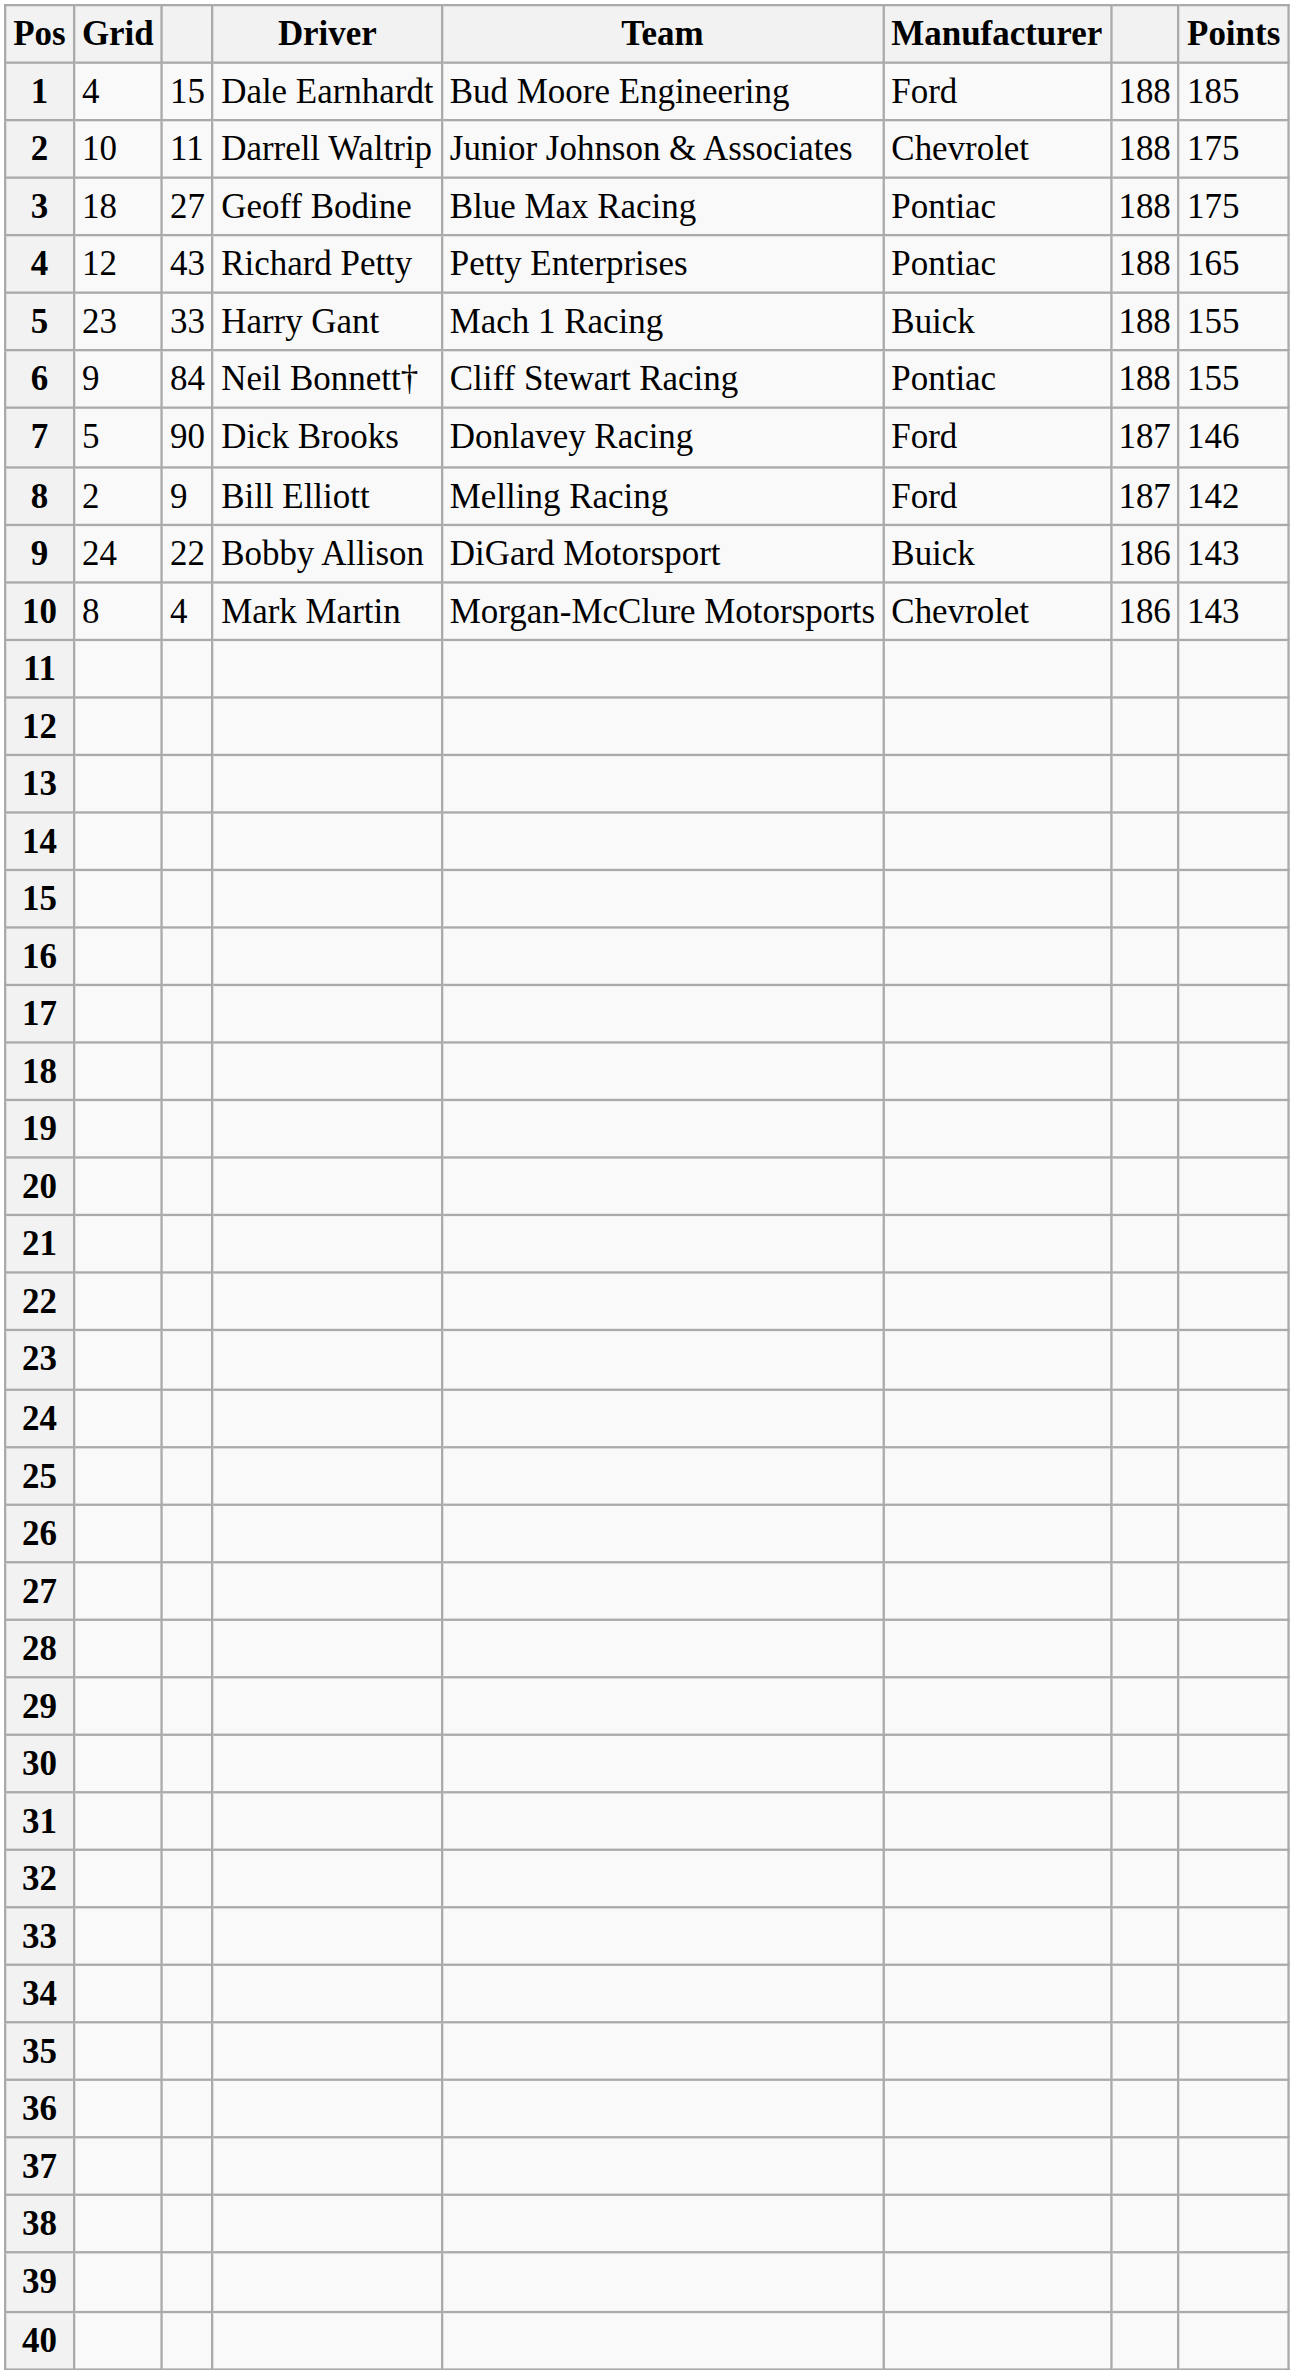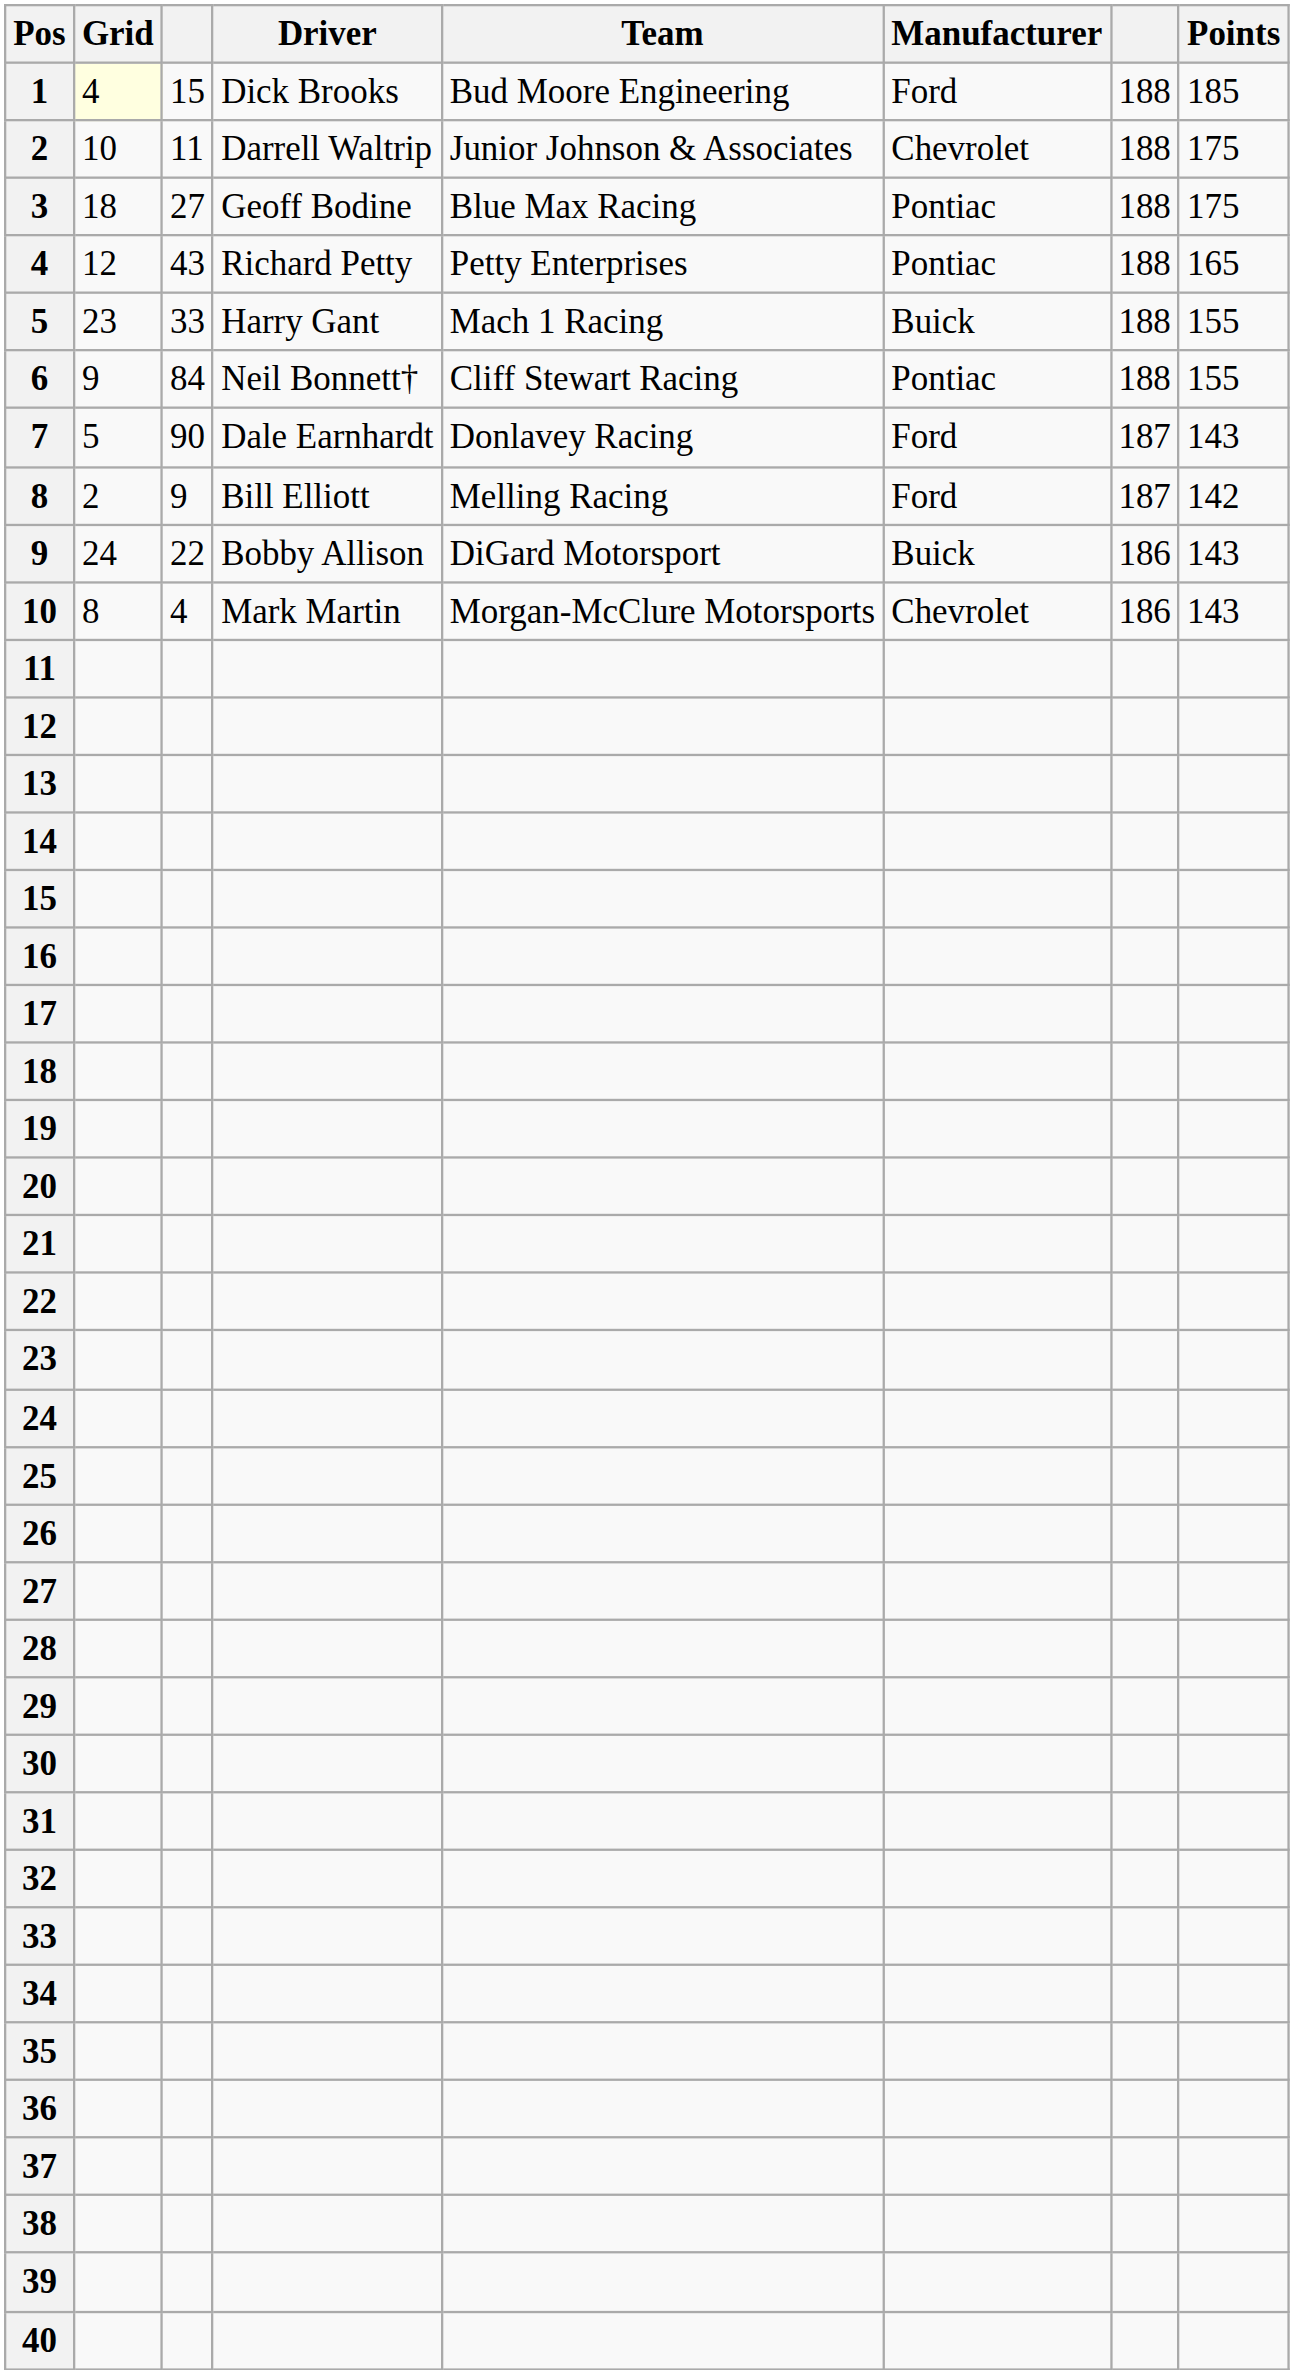 <table class="wikitable" style="font-size:95%">
 <tr>
 <th>Pos</th>
 <th>Grid</th>
 <th></th>
 <th>Driver</th>
 <th>Team</th>
 <th>Manufacturer</th>
 <th></th>
 <th>Points</th>
 </tr>
 <tr>
 <th>1</th>
-<td>4</td>
+<td style="background: lightyellow;">4</td>
 <td>15</td>
-<td>Dale Earnhardt</td>
+<td>Dick Brooks</td>
 <td>Bud Moore Engineering</td>
 <td>Ford</td>
 <td>188</td>
 <td>185</td>
 </tr>
 <tr>
 <th>2</th>
 <td>10</td>
 <td>11</td>
 <td>Darrell Waltrip</td>
 <td>Junior Johnson & Associates</td>
 <td>Chevrolet</td>
 <td>188</td>
 <td>175</td>
 </tr>
 <tr>
 <th>3</th>
 <td>18</td>
 <td>27</td>
 <td>Geoff Bodine</td>
 <td>Blue Max Racing</td>
 <td>Pontiac</td>
 <td>188</td>
 <td>175</td>
 </tr>
 <tr>
 <th>4</th>
 <td>12</td>
 <td>43</td>
 <td>Richard Petty</td>
 <td>Petty Enterprises</td>
 <td>Pontiac</td>
 <td>188</td>
 <td>165</td>
 </tr>
 <tr>
 <th>5</th>
 <td>23</td>
 <td>33</td>
 <td>Harry Gant</td>
 <td>Mach 1 Racing</td>
 <td>Buick</td>
 <td>188</td>
 <td>155</td>
 </tr>
 <tr>
 <th>6</th>
 <td>9</td>
 <td>84</td>
 <td>Neil Bonnett†</td>
 <td>Cliff Stewart Racing</td>
 <td>Pontiac</td>
 <td>188</td>
 <td>155</td>
 </tr>
 <tr>
 <th>7</th>
 <td>5</td>
 <td>90</td>
-<td>Dick Brooks</td>
+<td>Dale Earnhardt</td>
 <td>Donlavey Racing</td>
 <td>Ford</td>
 <td>187</td>
-<td>146</td>
+<td>143</td>
 </tr>
 <tr>
 <th>8</th>
 <td>2</td>
 <td>9</td>
 <td>Bill Elliott</td>
 <td>Melling Racing</td>
 <td>Ford</td>
 <td>187</td>
 <td>142</td>
 </tr>
 <tr>
 <th>9</th>
 <td>24</td>
 <td>22</td>
 <td>Bobby Allison</td>
 <td>DiGard Motorsport</td>
 <td>Buick</td>
 <td>186</td>
 <td>143</td>
 </tr>
 <tr>
 <th>10</th>
 <td>8</td>
 <td>4</td>
 <td>Mark Martin</td>
 <td>Morgan-McClure Motorsports</td>
 <td>Chevrolet</td>
 <td>186</td>
 <td>143</td>
 </tr>
 <tr>
 <th>11</th>
 <td></td>
 <td></td>
 <td></td>
 <td></td>
 <td></td>
 <td></td>
 <td></td>
 </tr>
 <tr>
 <th>12</th>
 <td></td>
 <td></td>
 <td></td>
 <td></td>
 <td></td>
 <td></td>
 <td></td>
 </tr>
 <tr>
 <th>13</th>
 <td></td>
 <td></td>
 <td></td>
 <td></td>
 <td></td>
 <td></td>
 <td></td>
 </tr>
 <tr>
 <th>14</th>
 <td></td>
 <td></td>
 <td></td>
 <td></td>
 <td></td>
 <td></td>
 <td></td>
 </tr>
 <tr>
 <th>15</th>
 <td></td>
 <td></td>
 <td></td>
 <td></td>
 <td></td>
 <td></td>
 <td></td>
 </tr>
 <tr>
 <th>16</th>
 <td></td>
 <td></td>
 <td></td>
 <td></td>
 <td></td>
 <td></td>
 <td></td>
 </tr>
 <tr>
 <th>17</th>
 <td></td>
 <td></td>
 <td></td>
 <td></td>
 <td></td>
 <td></td>
 <td></td>
 </tr>
 <tr>
 <th>18</th>
 <td></td>
 <td></td>
 <td></td>
 <td></td>
 <td></td>
 <td></td>
 <td></td>
 </tr>
 <tr>
 <th>19</th>
 <td></td>
 <td></td>
 <td></td>
 <td></td>
 <td></td>
 <td></td>
 <td></td>
 </tr>
 <tr>
 <th>20</th>
 <td></td>
 <td></td>
 <td></td>
 <td></td>
 <td></td>
 <td></td>
 <td></td>
 </tr>
 <tr>
 <th>21</th>
 <td></td>
 <td></td>
 <td></td>
 <td></td>
 <td></td>
 <td></td>
 <td></td>
 </tr>
 <tr>
 <th>22</th>
 <td></td>
 <td></td>
 <td></td>
 <td></td>
 <td></td>
 <td></td>
 <td></td>
 </tr>
 <tr>
 <th>23</th>
 <td></td>
 <td></td>
 <td></td>
 <td></td>
 <td></td>
 <td></td>
 <td></td>
 </tr>
 <tr>
 <th>24</th>
 <td></td>
 <td></td>
 <td></td>
 <td></td>
 <td></td>
 <td></td>
 <td></td>
 </tr>
 <tr>
 <th>25</th>
 <td></td>
 <td></td>
 <td></td>
 <td></td>
 <td></td>
 <td></td>
 <td></td>
 </tr>
 <tr>
 <th>26</th>
 <td></td>
 <td></td>
 <td></td>
 <td></td>
 <td></td>
 <td></td>
 <td></td>
 </tr>
 <tr>
 <th>27</th>
 <td></td>
 <td></td>
 <td></td>
 <td></td>
 <td></td>
 <td></td>
 <td></td>
 </tr>
 <tr>
 <th>28</th>
 <td></td>
 <td></td>
 <td></td>
 <td></td>
 <td></td>
 <td></td>
 <td></td>
 </tr>
 <tr>
 <th>29</th>
 <td></td>
 <td></td>
 <td></td>
 <td></td>
 <td></td>
 <td></td>
 <td></td>
 </tr>
 <tr>
 <th>30</th>
 <td></td>
 <td></td>
 <td></td>
 <td></td>
 <td></td>
 <td></td>
 <td></td>
 </tr>
 <tr>
 <th>31</th>
 <td></td>
 <td></td>
 <td></td>
 <td></td>
 <td></td>
 <td></td>
 <td></td>
 </tr>
 <tr>
 <th>32</th>
 <td></td>
 <td></td>
 <td></td>
 <td></td>
 <td></td>
 <td></td>
 <td></td>
 </tr>
 <tr>
 <th>33</th>
 <td></td>
 <td></td>
 <td></td>
 <td></td>
 <td></td>
 <td></td>
 <td></td>
 </tr>
 <tr>
 <th>34</th>
 <td></td>
 <td></td>
 <td></td>
 <td></td>
 <td></td>
 <td></td>
 <td></td>
 </tr>
 <tr>
 <th>35</th>
 <td></td>
 <td></td>
 <td></td>
 <td></td>
 <td></td>
 <td></td>
 <td></td>
 </tr>
 <tr>
 <th>36</th>
 <td></td>
 <td></td>
 <td></td>
 <td></td>
 <td></td>
 <td></td>
 <td></td>
 </tr>
 <tr>
 <th>37</th>
 <td></td>
 <td></td>
 <td></td>
 <td></td>
 <td></td>
 <td></td>
 <td></td>
 </tr>
 <tr>
 <th>38</th>
 <td></td>
 <td></td>
 <td></td>
 <td></td>
 <td></td>
 <td></td>
 <td></td>
 </tr>
 <tr>
 <th>39</th>
 <td></td>
 <td></td>
 <td></td>
 <td></td>
 <td></td>
 <td></td>
 <td></td>
 </tr>
 <tr>
 <th>40</th>
 <td></td>
 <td></td>
 <td></td>
 <td></td>
 <td></td>
 <td></td>
 <td></td>
 </tr>
 </table>
